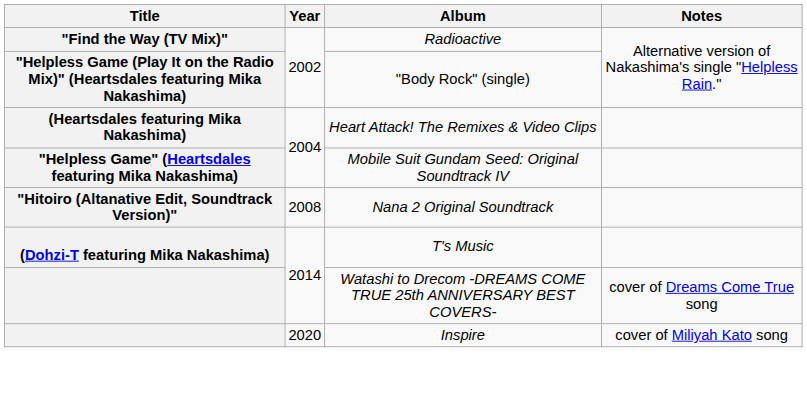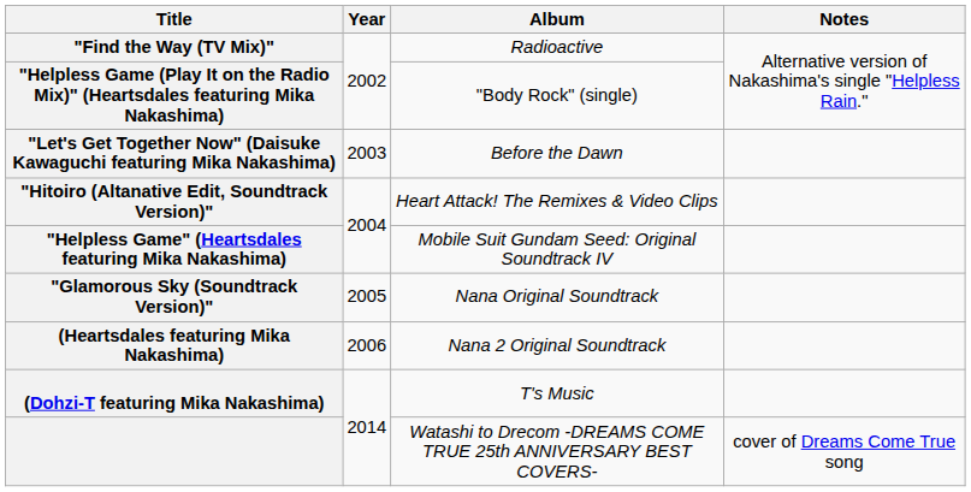 <table class="wikitable plainrowheaders" style="text-align:center;">
 <tr>
 <th scope="col">Title</th>
 <th scope="col">Year</th>
 <th scope="col">Album</th>
 <th scope="col">Notes</th>
 </tr>
 <tr>
 <th scope="row">"Find the Way (TV Mix)"</th>
 <td rowspan="2">2002</td>
 <td><em>Radioactive</em></td>
 <td rowspan="2">Alternative version of Nakashima's single "<a href='#'>Helpless Rain</a>."</td>
 </tr>
 <tr>
 <th scope="row">"Helpless Game (Play It on the Radio Mix)" <span>(Heartsdales featuring Mika Nakashima)</span></th>
 <td>"Body Rock" <span>(single)</span></td>
 </tr>
 <tr>
-<th scope="row"> <span>(Heartsdales featuring Mika Nakashima)</span></th>
+<th scope="row">"Let's Get Together Now" <span>(Daisuke Kawaguchi featuring Mika Nakashima)</span></th>
+<td>2003</td>
+<td><em>Before the Dawn</em></td>
+<td></td>
+</tr>
+<tr>
+<th scope="row">"Hitoiro (Altanative Edit, Soundtrack Version)"</th>
 <td rowspan="2">2004</td>
 <td><em>Heart Attack! The Remixes & Video Clips</em></td>
 <td></td>
 </tr>
 <tr>
 <th scope="row">"Helpless Game" <span>(<a href='#'>Heartsdales</a> featuring Mika Nakashima)</span></th>
 <td><em>Mobile Suit Gundam Seed: Original Soundtrack IV</em></td>
 <td></td>
 </tr>
 <tr>
-<th scope="row">"Hitoiro (Altanative Edit, Soundtrack Version)"</th>
-<td>2008</td>
+<th scope="row">"Glamorous Sky (Soundtrack Version)"</th>
+<td>2005</td>
+<td><em>Nana Original Soundtrack</em></td>
+<td></td>
+</tr>
+<tr>
+<th scope="row"> <span>(Heartsdales featuring Mika Nakashima)</span></th>
+<td>2006</td>
 <td><em>Nana 2 Original Soundtrack</em></td>
 <td></td>
 </tr>
 <tr>
 <th scope="row"><br><span>(<a href='#'>Dohzi-T</a> featuring Mika Nakashima)</span></th>
 <td rowspan="2">2014</td>
 <td><em>T's Music</em></td>
 <td></td>
 </tr>
 <tr>
 <th scope="row"></th>
 <td><em>Watashi to Drecom -DREAMS COME TRUE 25th ANNIVERSARY BEST COVERS-</em></td>
 <td>cover of <a href='#'>Dreams Come True</a> song</td>
 </tr>
-<tr>
-<th scope="row"></th>
-<td>2020</td>
-<td><em>Inspire</em></td>
-<td>cover of <a href='#'>Miliyah Kato</a> song</td>
-</tr>
 </table>
